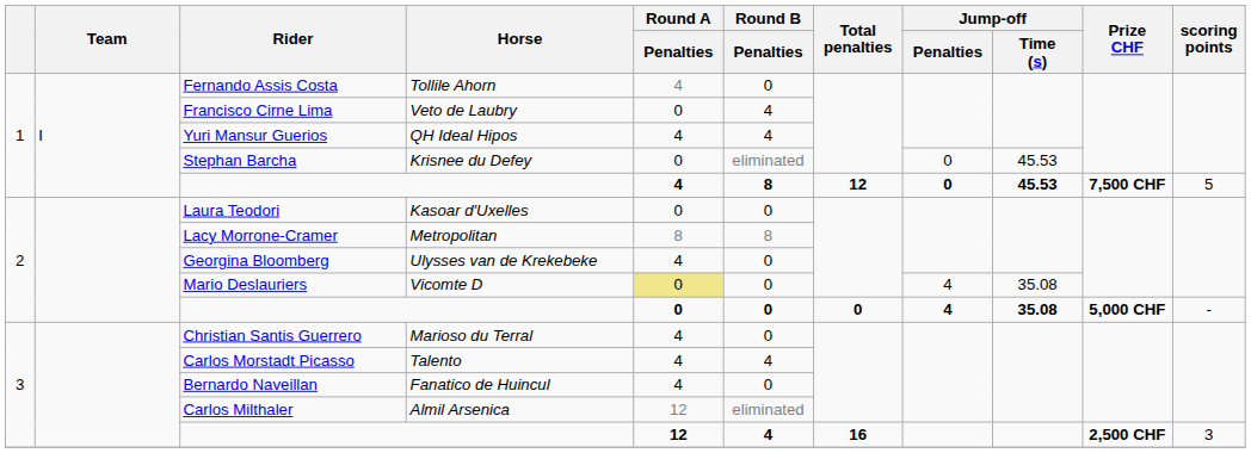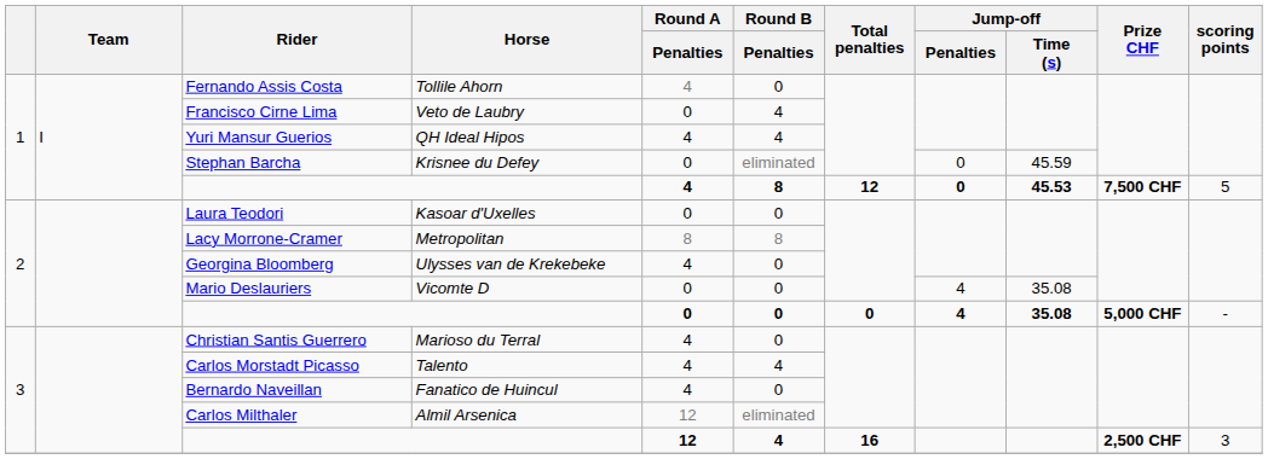 <table class="wikitable" style="font-size: 90%">
 <tr>
 <th rowspan=2 width=20></th>
 <th rowspan=2 width=125>Team</th>
 <th rowspan=2 width=200>Rider</th>
 <th rowspan=2 width=200>Horse</th>
 <th>Round A</th>
 <th>Round B</th>
 <th rowspan=2 width=75>Total penalties</th>
 <th colspan=2>Jump-off</th>
 <th rowspan=2 width=75>Prize<br><a href='#'>CHF</a></th>
 <th rowspan=2 width=60>scoring<br>points</th>
 </tr>
 <tr>
 <th width=75>Penalties</th>
 <th width=75>Penalties</th>
 <th width=75>Penalties</th>
 <th width=75>Time<br>(<a href='#'>s</a>)</th>
 </tr>
 <tr>
 <td rowspan=5 align=center>1</td>
 <td rowspan=5> I</td>
 <td><a href='#'>Fernando Assis Costa</a></td>
 <td><em>Tollile Ahorn</em></td>
 <td align=center style=color:gray>4</td>
 <td align=center>0</td>
 <td rowspan=4></td>
 <td rowspan=3></td>
 <td rowspan=3></td>
 <td rowspan=4></td>
 <td rowspan=4></td>
 </tr>
 <tr>
 <td><a href='#'>Francisco Cirne Lima</a></td>
 <td><em>Veto de Laubry</em></td>
 <td align=center>0</td>
 <td align=center>4</td>
 </tr>
 <tr>
 <td><a href='#'>Yuri Mansur Guerios</a></td>
 <td><em>QH Ideal Hipos</em></td>
 <td align=center>4</td>
 <td align=center>4</td>
 </tr>
 <tr>
 <td><a href='#'>Stephan Barcha</a></td>
 <td><em>Krisnee du Defey</em></td>
 <td align=center>0</td>
 <td align=center style=color:gray>eliminated</td>
 <td align=center>0</td>
-<td align=center>45.53</td>
+<td align=center>45.59</td>
 </tr>
 <tr>
 <td colspan=2></td>
 <td align=center><strong>4</strong></td>
 <td align=center><strong>8</strong></td>
 <td align=center><strong>12</strong></td>
 <td align=center><strong>0</strong></td>
 <td align=center><strong>45.53</strong></td>
 <td align=center><strong>7,500 CHF</strong></td>
 <td align=center>5</td>
 </tr>
 <tr>
 <td rowspan=5 align=center>2</td>
 <td rowspan=5></td>
 <td><a href='#'>Laura Teodori</a></td>
 <td><em>Kasoar d'Uxelles</em></td>
 <td align=center>0</td>
 <td align=center>0</td>
 <td rowspan=4></td>
 <td rowspan=3></td>
 <td rowspan=3></td>
 <td rowspan=4></td>
 <td rowspan=4></td>
 </tr>
 <tr>
 <td><a href='#'>Lacy Morrone-Cramer</a></td>
 <td><em>Metropolitan</em></td>
 <td align=center style=color:gray>8</td>
 <td align=center style=color:gray>8</td>
 </tr>
 <tr>
 <td><a href='#'>Georgina Bloomberg</a></td>
 <td><em>Ulysses van de Krekebeke</em></td>
 <td align=center>4</td>
 <td align=center>0</td>
 </tr>
 <tr>
 <td><a href='#'>Mario Deslauriers</a></td>
 <td><em>Vicomte D</em></td>
-<td align=center style="background: khaki;">0</td>
+<td align=center>0</td>
 <td align=center>0</td>
 <td align=center>4</td>
 <td align=center>35.08</td>
 </tr>
 <tr>
 <td colspan=2></td>
 <td align=center><strong>0</strong></td>
 <td align=center><strong>0</strong></td>
 <td align=center><strong>0</strong></td>
 <td align=center><strong>4</strong></td>
 <td align=center><strong>35.08</strong></td>
 <td align=center><strong>5,000 CHF</strong></td>
 <td align=center>-</td>
 </tr>
 <tr>
 <td rowspan=5 align=center>3</td>
 <td rowspan=5></td>
 <td><a href='#'>Christian Santis Guerrero</a></td>
 <td><em>Marioso du Terral</em></td>
 <td align=center>4</td>
 <td align=center>0</td>
 <td rowspan=4></td>
 <td rowspan=4></td>
 <td rowspan=4></td>
 <td rowspan=4></td>
 <td rowspan=4></td>
 </tr>
 <tr>
 <td><a href='#'>Carlos Morstadt Picasso</a></td>
 <td><em>Talento</em></td>
 <td align=center>4</td>
 <td align=center>4</td>
 </tr>
 <tr>
 <td><a href='#'>Bernardo Naveillan</a></td>
 <td><em>Fanatico de Huincul</em></td>
 <td align=center>4</td>
 <td align=center>0</td>
 </tr>
 <tr>
 <td><a href='#'>Carlos Milthaler</a></td>
 <td><em>Almil Arsenica</em></td>
 <td align=center style=color:gray>12</td>
 <td align=center style=color:gray>eliminated</td>
 </tr>
 <tr>
 <td colspan=2></td>
 <td align=center><strong>12</strong></td>
 <td align=center><strong>4</strong></td>
 <td align=center><strong>16</strong></td>
 <td></td>
 <td></td>
 <td align=center><strong>2,500 CHF</strong></td>
 <td align=center>3</td>
 </tr>
 <tr>
 </tr>
 </table>
